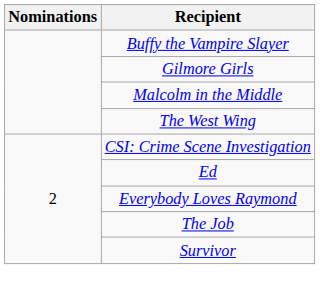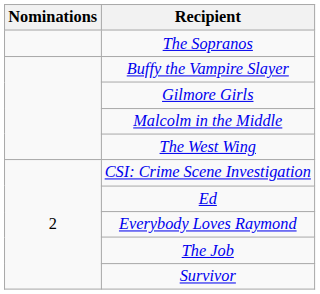 <table class="wikitable sortable" style="text-align: center">
 <tr>
 <th scope="col" style="width:55px;">Nominations</th>
 <th scope="col" style="text-align:center;">Recipient</th>
+</tr>
+<tr>
+<td rowspan="1"></td>
+<td><em><a href='#'>The Sopranos</a></em></td>
 </tr>
 <tr>
 <td rowspan="4"></td>
 <td><em><a href='#'>Buffy the Vampire Slayer</a></em></td>
 </tr>
 <tr>
 <td><em><a href='#'>Gilmore Girls</a></em></td>
 </tr>
 <tr>
 <td><em><a href='#'>Malcolm in the Middle</a></em></td>
 </tr>
 <tr>
 <td><em><a href='#'>The West Wing</a></em></td>
 </tr>
 <tr>
 <td rowspan="5" style="text-align:center">2</td>
 <td><em><a href='#'>CSI: Crime Scene Investigation</a></em></td>
 </tr>
 <tr>
 <td><em><a href='#'>Ed</a></em></td>
 </tr>
 <tr>
 <td><em><a href='#'>Everybody Loves Raymond</a></em></td>
 </tr>
 <tr>
 <td><em><a href='#'>The Job</a></em></td>
 </tr>
 <tr>
 <td><em><a href='#'>Survivor</a></em></td>
 </tr>
 </table>
